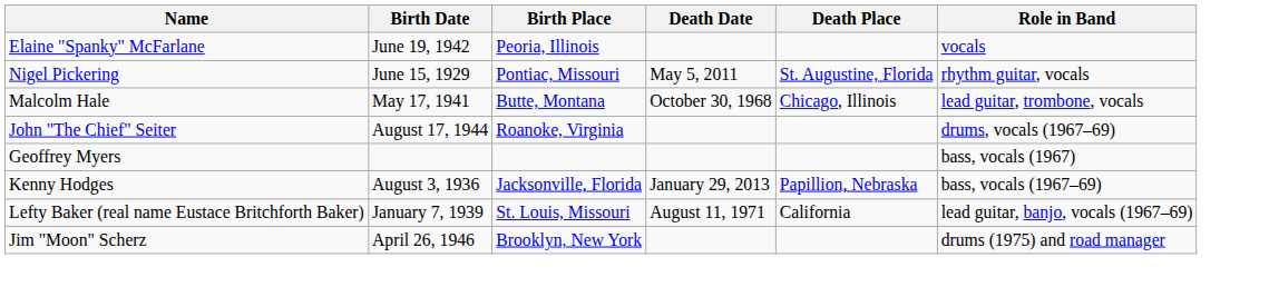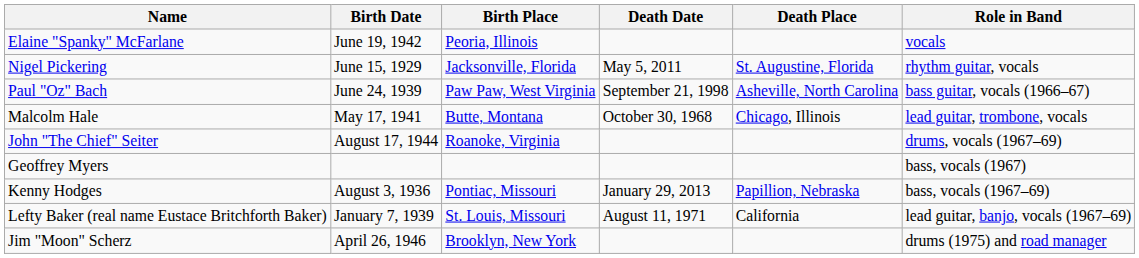 <table class="wikitable">
 <tr>
 <th>Name</th>
 <th>Birth Date</th>
 <th>Birth Place</th>
 <th>Death Date</th>
 <th>Death Place</th>
 <th>Role in Band</th>
 </tr>
 <tr>
 <td><a href='#'>Elaine "Spanky" McFarlane</a></td>
 <td>June 19, 1942</td>
 <td><a href='#'>Peoria, Illinois</a></td>
 <td></td>
 <td></td>
 <td><a href='#'>vocals</a></td>
 </tr>
 <tr>
 <td><a href='#'>Nigel Pickering</a></td>
 <td>June 15, 1929</td>
-<td><a href='#'>Pontiac, Missouri</a></td>
+<td><a href='#'>Jacksonville, Florida</a></td>
 <td>May 5, 2011</td>
 <td><a href='#'>St. Augustine, Florida</a></td>
 <td><a href='#'>rhythm guitar</a>, vocals</td>
+</tr>
+<tr>
+<td><a href='#'>Paul "Oz" Bach</a></td>
+<td>June 24, 1939</td>
+<td><a href='#'>Paw Paw, West Virginia</a></td>
+<td>September 21, 1998</td>
+<td><a href='#'>Asheville, North Carolina</a></td>
+<td><a href='#'>bass guitar</a>, vocals (1966–67)</td>
 </tr>
 <tr>
 <td>Malcolm Hale</td>
 <td>May 17, 1941</td>
 <td><a href='#'>Butte, Montana</a></td>
 <td>October 30, 1968</td>
 <td><a href='#'>Chicago</a>, Illinois</td>
 <td><a href='#'>lead guitar</a>, <a href='#'>trombone</a>, vocals</td>
 </tr>
 <tr>
 <td><a href='#'>John "The Chief" Seiter</a></td>
 <td>August 17, 1944</td>
 <td><a href='#'>Roanoke, Virginia</a></td>
 <td></td>
 <td></td>
 <td><a href='#'>drums</a>, vocals (1967–69)</td>
 </tr>
 <tr>
 <td>Geoffrey Myers</td>
 <td></td>
 <td></td>
 <td></td>
 <td></td>
 <td>bass, vocals (1967)</td>
 </tr>
 <tr>
 <td>Kenny Hodges</td>
 <td>August 3, 1936</td>
-<td><a href='#'>Jacksonville, Florida</a></td>
+<td><a href='#'>Pontiac, Missouri</a></td>
 <td>January 29, 2013</td>
 <td><a href='#'>Papillion, Nebraska</a></td>
 <td>bass, vocals (1967–69)</td>
 </tr>
 <tr>
 <td>Lefty Baker (real name Eustace Britchforth Baker)</td>
 <td>January 7, 1939</td>
 <td><a href='#'>St. Louis, Missouri</a></td>
 <td>August 11, 1971</td>
 <td>California</td>
 <td>lead guitar, <a href='#'>banjo</a>, vocals (1967–69)</td>
 </tr>
 <tr>
 <td>Jim "Moon" Scherz</td>
 <td>April 26, 1946</td>
 <td><a href='#'>Brooklyn, New York</a></td>
 <td></td>
 <td></td>
 <td>drums (1975) and <a href='#'>road manager</a></td>
 </tr>
 </table>
